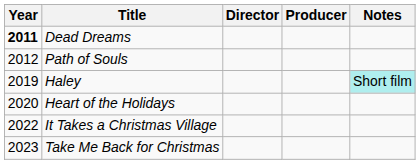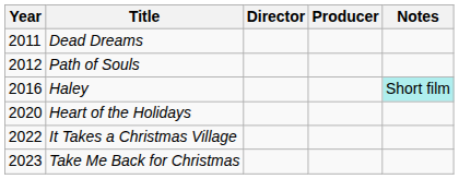 <table class="wikitable">
 <tr>
 <th>Year</th>
 <th>Title</th>
 <th>Director</th>
 <th>Producer</th>
 <th>Notes</th>
 </tr>
 <tr>
-<td><strong>2011</strong></td>
+<td>2011</td>
 <td><em>Dead Dreams</em></td>
 <td></td>
 <td></td>
 <td></td>
 </tr>
 <tr>
 <td>2012</td>
 <td><em>Path of Souls</em></td>
 <td></td>
 <td></td>
 <td></td>
 </tr>
 <tr>
-<td>2019</td>
+<td>2016</td>
 <td><em>Haley</em></td>
 <td></td>
 <td></td>
 <td style="background: paleturquoise;">Short film</td>
 </tr>
 <tr>
 <td>2020</td>
 <td><em>Heart of the Holidays</em></td>
 <td></td>
 <td></td>
 <td></td>
 </tr>
 <tr>
 <td>2022</td>
 <td><em>It Takes a Christmas Village</em></td>
 <td></td>
 <td></td>
 <td></td>
 </tr>
 <tr>
 <td>2023</td>
 <td><em>Take Me Back for Christmas</em></td>
 <td></td>
 <td></td>
 <td></td>
 </tr>
 </table>
